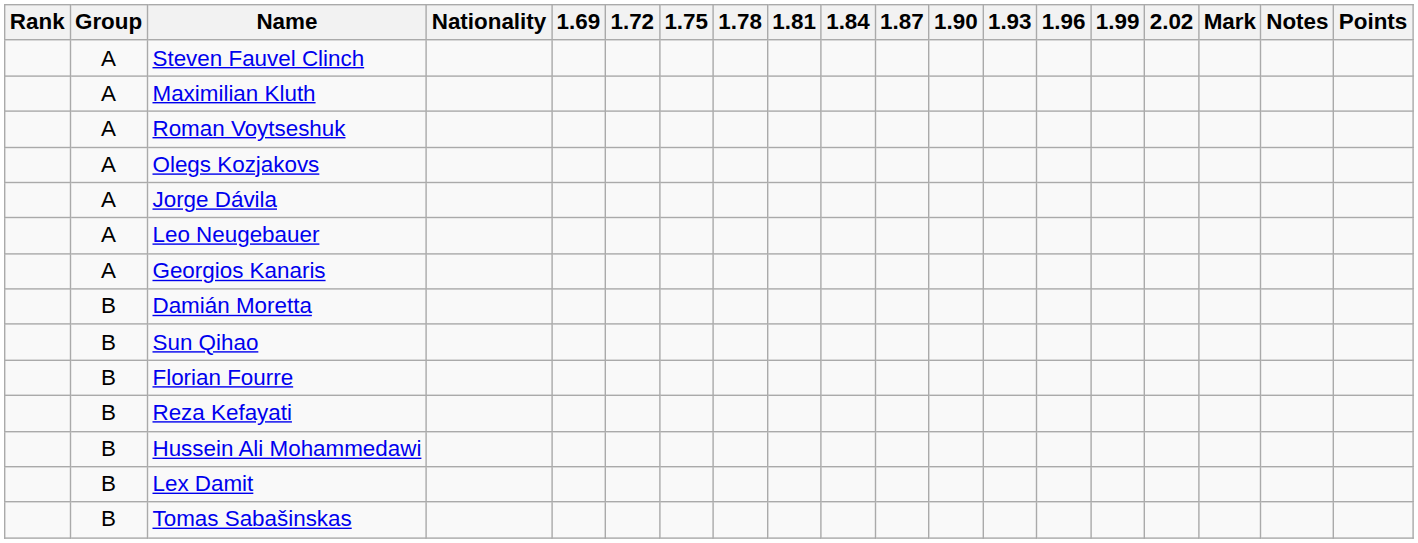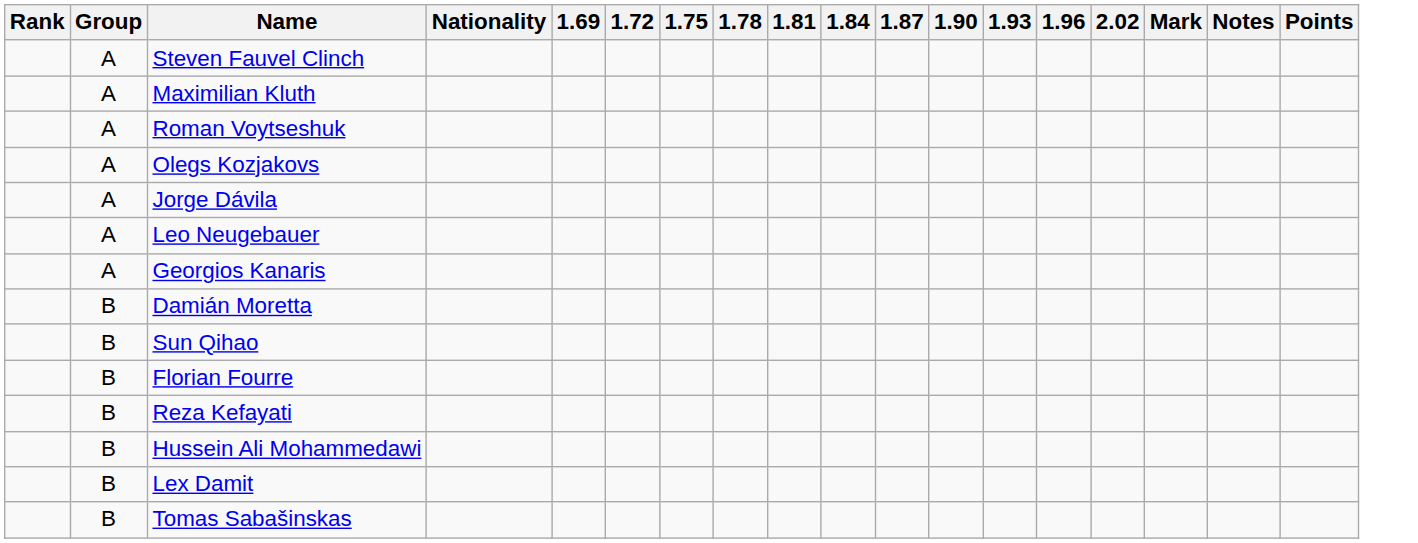 <table class="wikitable sortable" style="text-align:center">
 <tr>
 <th>Rank</th>
 <th>Group</th>
 <th>Name</th>
 <th>Nationality</th>
 <th>1.69</th>
 <th>1.72</th>
 <th>1.75</th>
 <th>1.78</th>
 <th>1.81</th>
 <th>1.84</th>
 <th>1.87</th>
 <th>1.90</th>
 <th>1.93</th>
 <th>1.96</th>
-<th>1.99</th>
 <th>2.02</th>
 <th>Mark</th>
 <th>Notes</th>
 <th>Points</th>
 </tr>
 <tr>
 <td></td>
 <td>A</td>
 <td align=left><a href='#'>Steven Fauvel Clinch</a></td>
 <td align=left></td>
-<td></td>
 <td></td>
 <td></td>
 <td></td>
 <td></td>
 <td></td>
 <td></td>
 <td></td>
 <td></td>
 <td></td>
 <td></td>
 <td></td>
 <td></td>
 <td></td>
 <td></td>
 </tr>
 <tr>
 <td></td>
 <td>A</td>
 <td align=left><a href='#'>Maximilian Kluth</a></td>
 <td align=left></td>
 <td></td>
 <td></td>
 <td></td>
 <td></td>
 <td></td>
 <td></td>
 <td></td>
 <td></td>
 <td></td>
 <td></td>
 <td></td>
 <td></td>
 <td></td>
 <td></td>
-<td></td>
 </tr>
 <tr>
 <td></td>
 <td>A</td>
 <td align=left><a href='#'>Roman Voytseshuk</a></td>
 <td align=left></td>
-<td></td>
 <td></td>
 <td></td>
 <td></td>
 <td></td>
 <td></td>
 <td></td>
 <td></td>
 <td></td>
 <td></td>
 <td></td>
 <td></td>
 <td></td>
 <td></td>
 <td></td>
 </tr>
 <tr>
 <td></td>
 <td>A</td>
 <td align=left><a href='#'>Olegs Kozjakovs</a></td>
 <td align=left></td>
 <td></td>
 <td></td>
 <td></td>
 <td></td>
 <td></td>
 <td></td>
 <td></td>
 <td></td>
 <td></td>
 <td></td>
 <td></td>
 <td></td>
 <td></td>
 <td></td>
-<td></td>
 </tr>
 <tr>
 <td></td>
 <td>A</td>
 <td align=left><a href='#'>Jorge Dávila</a></td>
 <td align=left></td>
-<td></td>
 <td></td>
 <td></td>
 <td></td>
 <td></td>
 <td></td>
 <td></td>
 <td></td>
 <td></td>
 <td></td>
 <td></td>
 <td></td>
 <td></td>
 <td></td>
 <td></td>
 </tr>
 <tr>
 <td></td>
 <td>A</td>
 <td align=left><a href='#'>Leo Neugebauer</a></td>
 <td align=left></td>
 <td></td>
 <td></td>
 <td></td>
 <td></td>
 <td></td>
 <td></td>
 <td></td>
 <td></td>
 <td></td>
 <td></td>
 <td></td>
 <td></td>
 <td></td>
 <td></td>
-<td></td>
 </tr>
 <tr>
 <td></td>
 <td>A</td>
 <td align=left><a href='#'>Georgios Kanaris</a></td>
 <td align=left></td>
-<td></td>
 <td></td>
 <td></td>
 <td></td>
 <td></td>
 <td></td>
 <td></td>
 <td></td>
 <td></td>
 <td></td>
 <td></td>
 <td></td>
 <td></td>
 <td></td>
 <td></td>
 </tr>
 <tr>
 <td></td>
 <td>B</td>
 <td align=left><a href='#'>Damián Moretta</a></td>
 <td align=left></td>
 <td></td>
 <td></td>
 <td></td>
 <td></td>
 <td></td>
 <td></td>
 <td></td>
 <td></td>
 <td></td>
 <td></td>
 <td></td>
 <td></td>
 <td></td>
 <td></td>
-<td></td>
 </tr>
 <tr>
 <td></td>
 <td>B</td>
 <td align=left><a href='#'>Sun Qihao</a></td>
 <td align=left></td>
-<td></td>
 <td></td>
 <td></td>
 <td></td>
 <td></td>
 <td></td>
 <td></td>
 <td></td>
 <td></td>
 <td></td>
 <td></td>
 <td></td>
 <td></td>
 <td></td>
 <td></td>
 </tr>
 <tr>
 <td></td>
 <td>B</td>
 <td align=left><a href='#'>Florian Fourre</a></td>
 <td align=left></td>
 <td></td>
 <td></td>
 <td></td>
 <td></td>
 <td></td>
 <td></td>
 <td></td>
 <td></td>
 <td></td>
 <td></td>
 <td></td>
 <td></td>
 <td></td>
 <td></td>
-<td></td>
 </tr>
 <tr>
 <td></td>
 <td>B</td>
 <td align=left><a href='#'>Reza Kefayati</a></td>
 <td align=left></td>
-<td></td>
 <td></td>
 <td></td>
 <td></td>
 <td></td>
 <td></td>
 <td></td>
 <td></td>
 <td></td>
 <td></td>
 <td></td>
 <td></td>
 <td></td>
 <td></td>
 <td></td>
 </tr>
 <tr>
 <td></td>
 <td>B</td>
 <td align=left><a href='#'>Hussein Ali Mohammedawi</a></td>
 <td align=left></td>
 <td></td>
 <td></td>
 <td></td>
 <td></td>
 <td></td>
 <td></td>
 <td></td>
 <td></td>
 <td></td>
 <td></td>
 <td></td>
 <td></td>
 <td></td>
 <td></td>
-<td></td>
 </tr>
 <tr>
 <td></td>
 <td>B</td>
 <td align=left><a href='#'>Lex Damit</a></td>
 <td align=left></td>
-<td></td>
 <td></td>
 <td></td>
 <td></td>
 <td></td>
 <td></td>
 <td></td>
 <td></td>
 <td></td>
 <td></td>
 <td></td>
 <td></td>
 <td></td>
 <td></td>
 <td></td>
 </tr>
 <tr>
 <td></td>
 <td>B</td>
 <td align=left><a href='#'>Tomas Sabašinskas</a></td>
 <td align=left></td>
 <td></td>
 <td></td>
 <td></td>
 <td></td>
 <td></td>
 <td></td>
 <td></td>
 <td></td>
 <td></td>
 <td></td>
 <td></td>
 <td></td>
 <td></td>
 <td></td>
-<td></td>
 </tr>
 </table>
